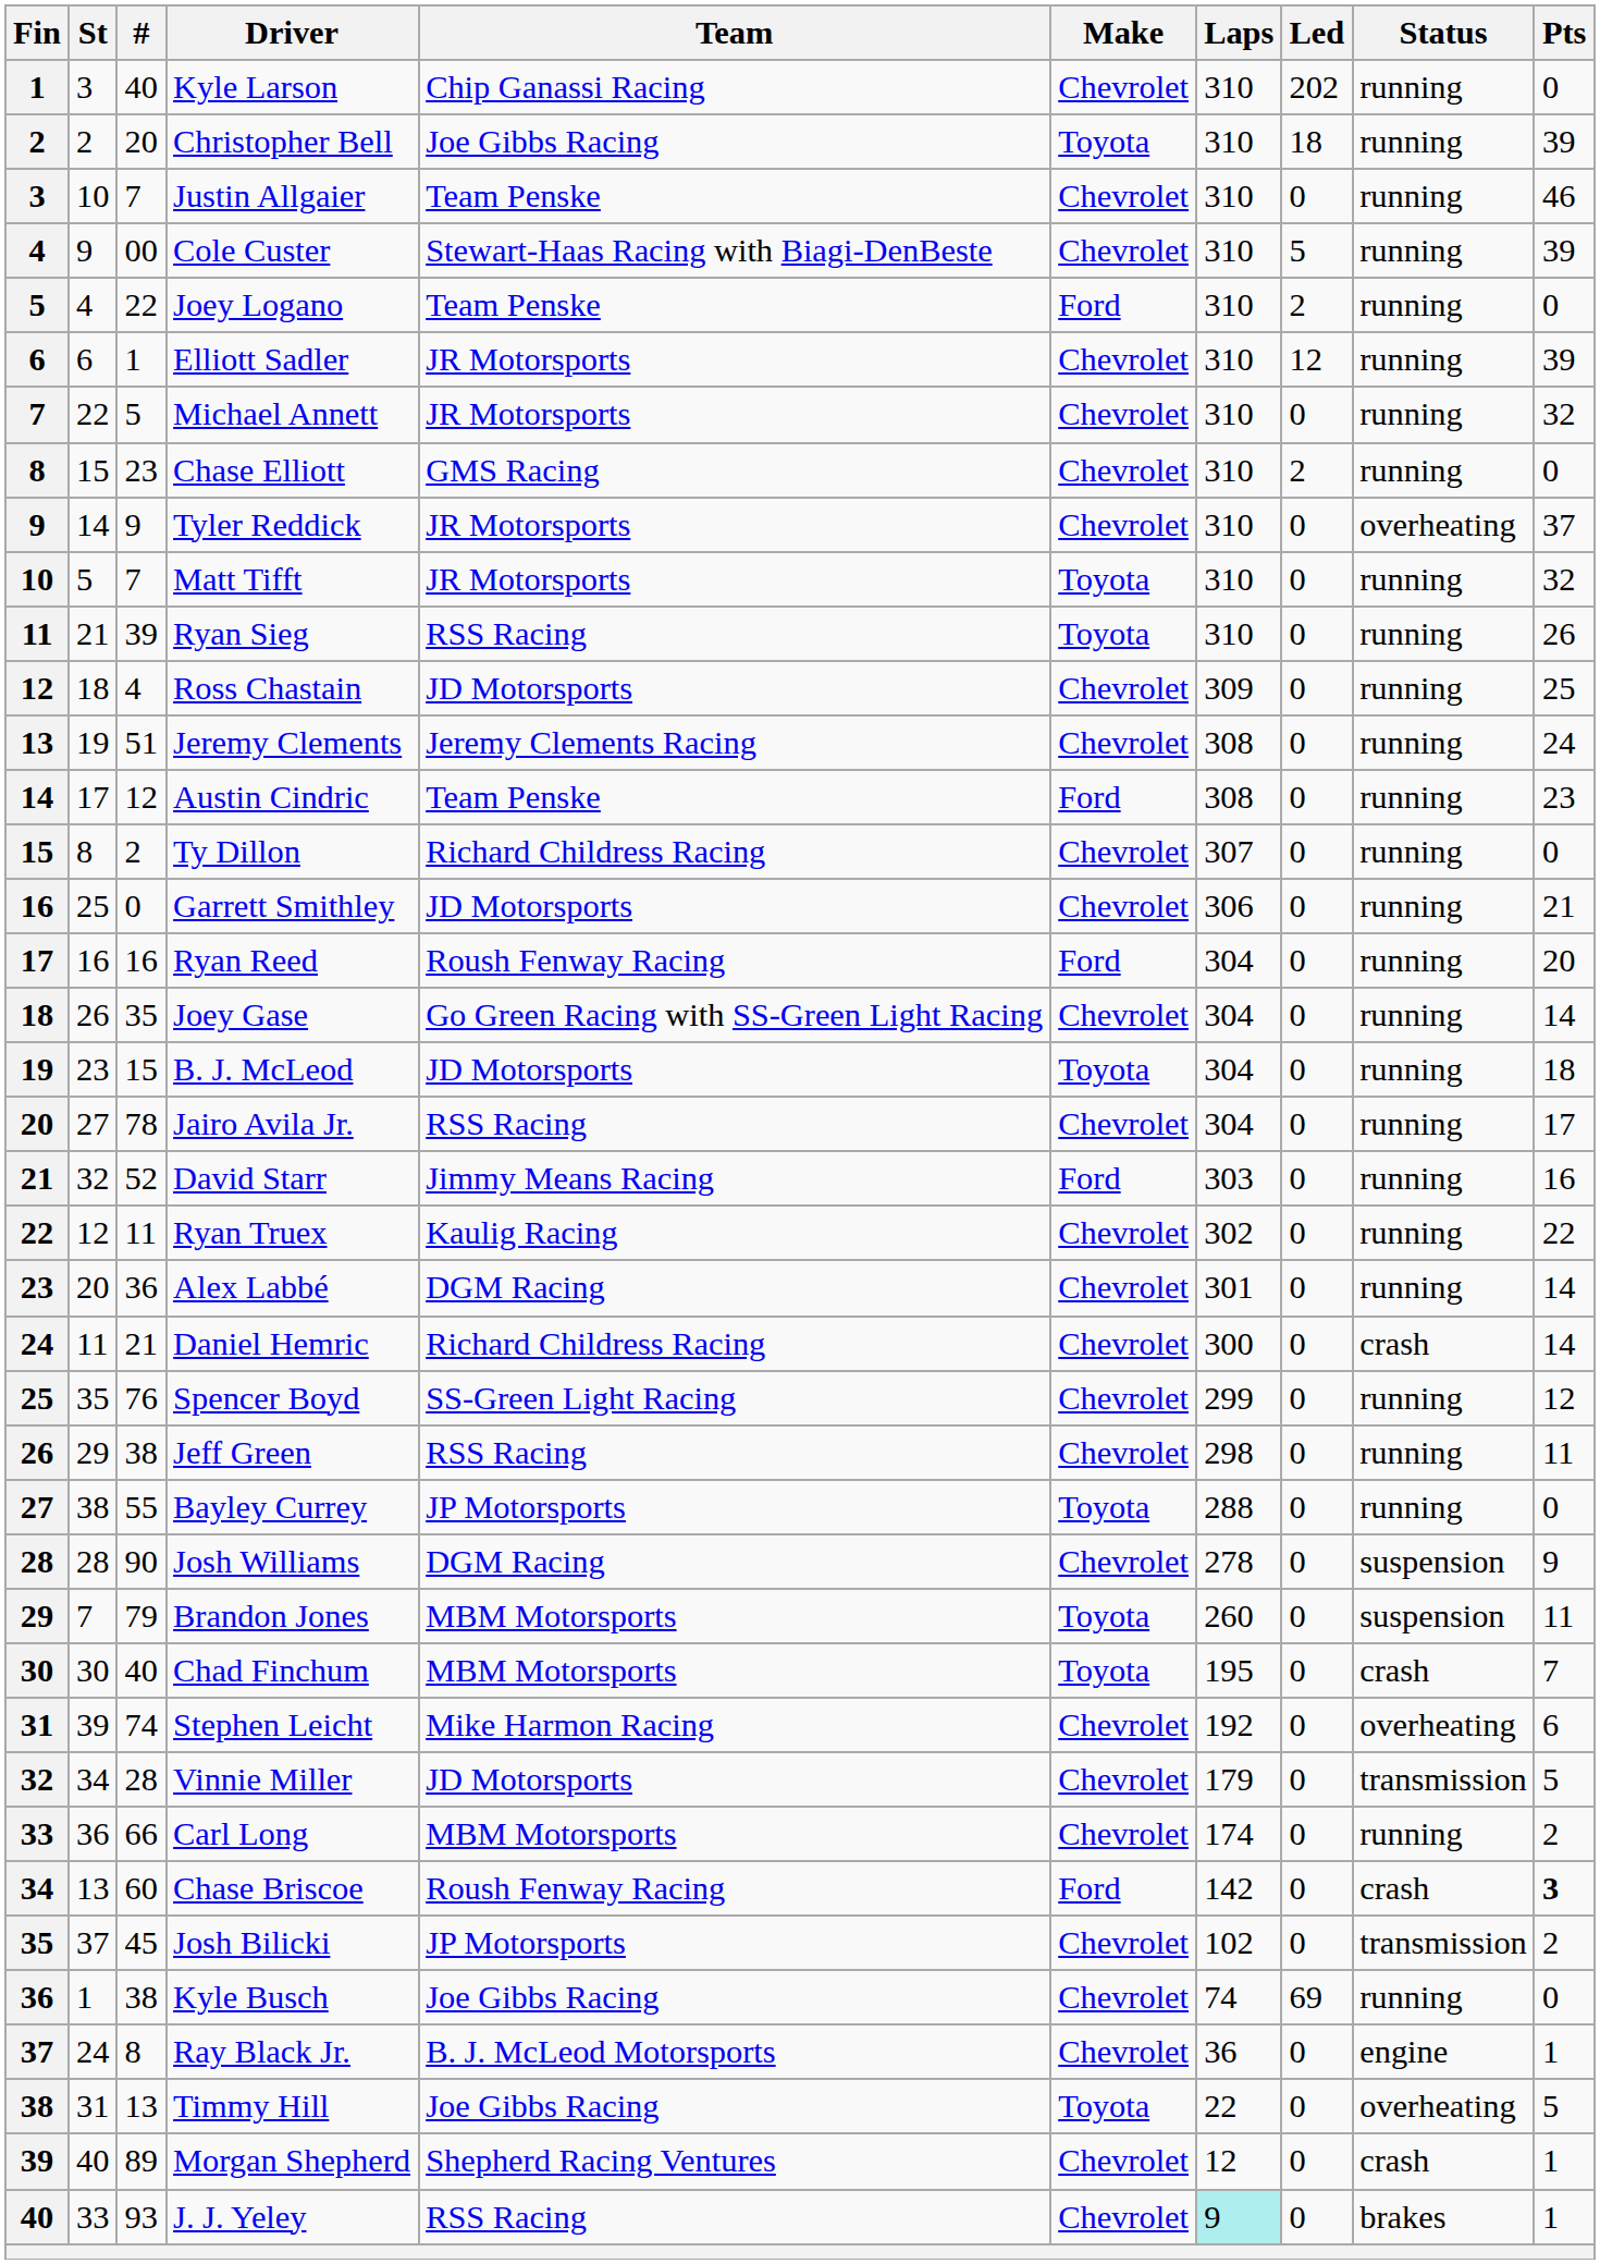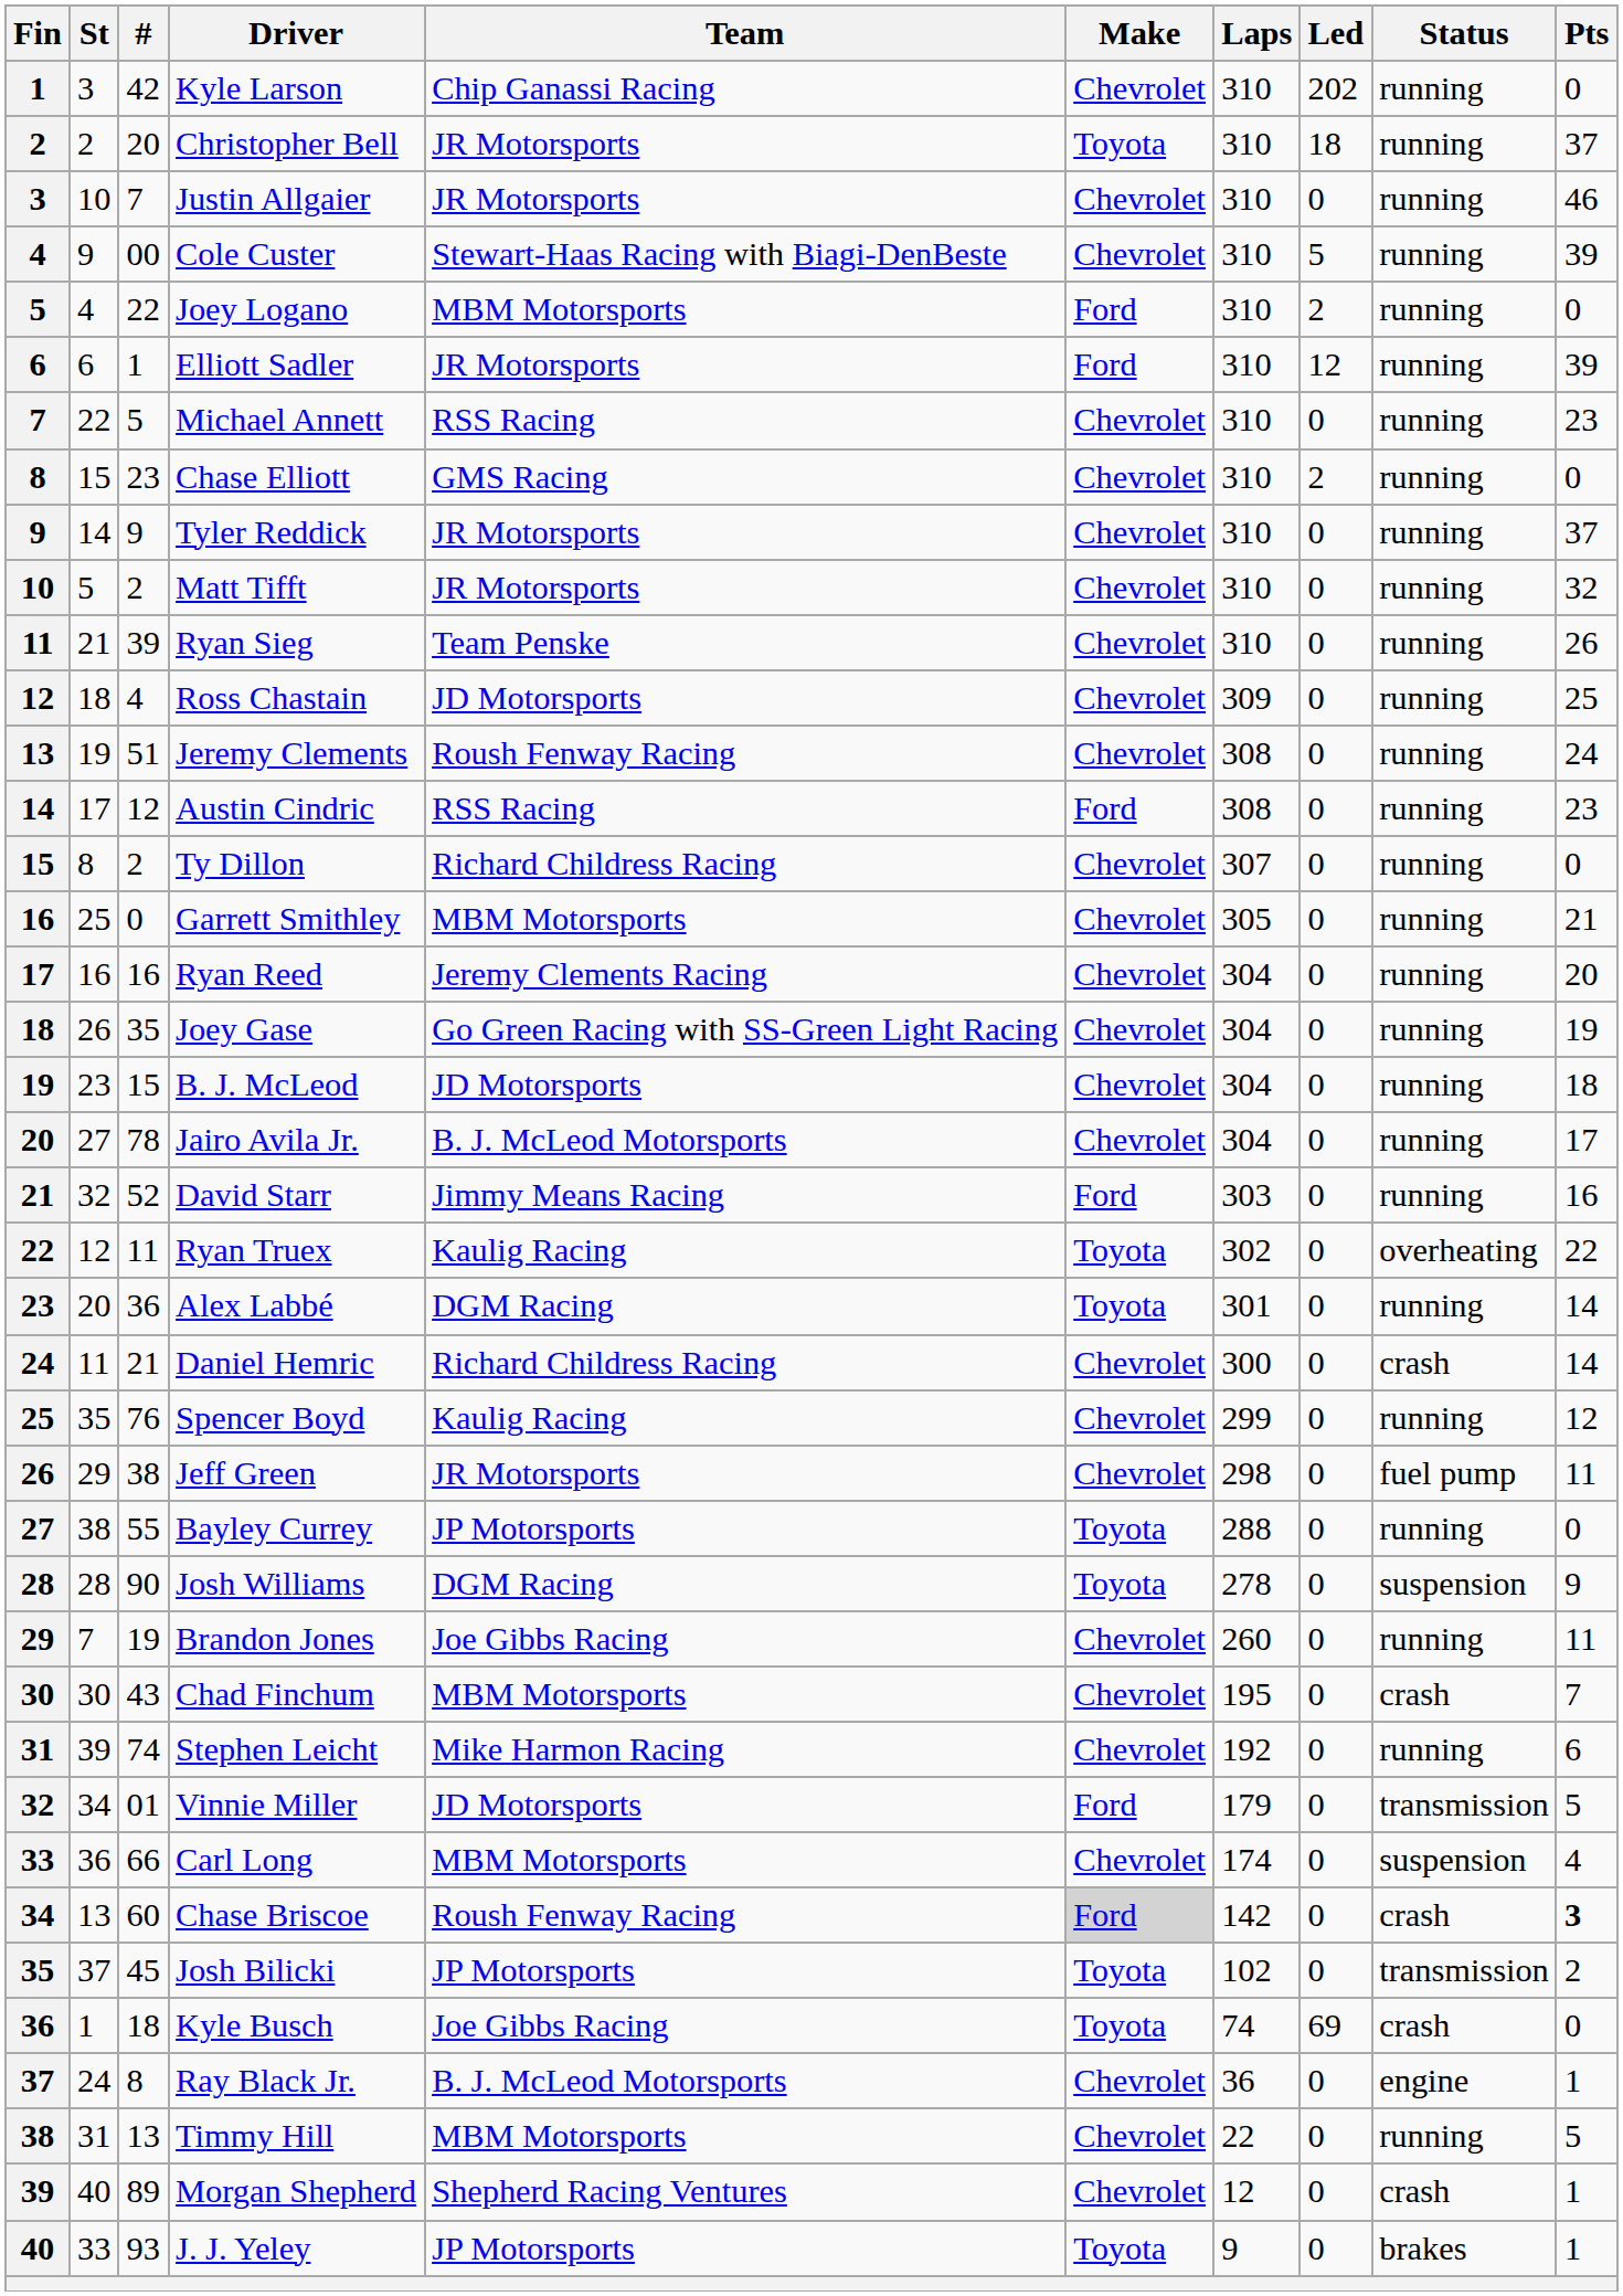 <table class="wikitable" style="font-size:95%">
 <tr>
 <th>Fin</th>
 <th>St</th>
 <th>#</th>
 <th>Driver</th>
 <th>Team</th>
 <th>Make</th>
 <th>Laps</th>
 <th>Led</th>
 <th>Status</th>
 <th>Pts</th>
 </tr>
 <tr>
 <th>1</th>
 <td>3</td>
-<td>40</td>
+<td>42</td>
 <td><a href='#'>Kyle Larson</a></td>
 <td><a href='#'>Chip Ganassi Racing</a></td>
 <td><a href='#'>Chevrolet</a></td>
 <td>310</td>
 <td>202</td>
 <td>running</td>
 <td>0</td>
 </tr>
 <tr>
 <th>2</th>
 <td>2</td>
 <td>20</td>
 <td><a href='#'>Christopher Bell</a></td>
-<td><a href='#'>Joe Gibbs Racing</a></td>
+<td><a href='#'>JR Motorsports</a></td>
 <td><a href='#'>Toyota</a></td>
 <td>310</td>
 <td>18</td>
 <td>running</td>
-<td>39</td>
+<td>37</td>
 </tr>
 <tr>
 <th>3</th>
 <td>10</td>
 <td>7</td>
 <td><a href='#'>Justin Allgaier</a></td>
-<td><a href='#'>Team Penske</a></td>
+<td><a href='#'>JR Motorsports</a></td>
 <td><a href='#'>Chevrolet</a></td>
 <td>310</td>
 <td>0</td>
 <td>running</td>
 <td>46</td>
 </tr>
 <tr>
 <th>4</th>
 <td>9</td>
 <td>00</td>
 <td><a href='#'>Cole Custer</a></td>
 <td><a href='#'>Stewart-Haas Racing</a> with <a href='#'>Biagi-DenBeste</a></td>
 <td><a href='#'>Chevrolet</a></td>
 <td>310</td>
 <td>5</td>
 <td>running</td>
 <td>39</td>
 </tr>
 <tr>
 <th>5</th>
 <td>4</td>
 <td>22</td>
 <td><a href='#'>Joey Logano</a></td>
-<td><a href='#'>Team Penske</a></td>
+<td><a href='#'>MBM Motorsports</a></td>
 <td><a href='#'>Ford</a></td>
 <td>310</td>
 <td>2</td>
 <td>running</td>
 <td>0</td>
 </tr>
 <tr>
 <th>6</th>
 <td>6</td>
 <td>1</td>
 <td><a href='#'>Elliott Sadler</a></td>
 <td><a href='#'>JR Motorsports</a></td>
-<td><a href='#'>Chevrolet</a></td>
+<td><a href='#'>Ford</a></td>
 <td>310</td>
 <td>12</td>
 <td>running</td>
 <td>39</td>
 </tr>
 <tr>
 <th>7</th>
 <td>22</td>
 <td>5</td>
 <td><a href='#'>Michael Annett</a></td>
-<td><a href='#'>JR Motorsports</a></td>
+<td><a href='#'>RSS Racing</a></td>
 <td><a href='#'>Chevrolet</a></td>
 <td>310</td>
 <td>0</td>
 <td>running</td>
-<td>32</td>
+<td>23</td>
 </tr>
 <tr>
 <th>8</th>
 <td>15</td>
 <td>23</td>
 <td><a href='#'>Chase Elliott</a></td>
 <td><a href='#'>GMS Racing</a></td>
 <td><a href='#'>Chevrolet</a></td>
 <td>310</td>
 <td>2</td>
 <td>running</td>
 <td>0</td>
 </tr>
 <tr>
 <th>9</th>
 <td>14</td>
 <td>9</td>
 <td><a href='#'>Tyler Reddick</a></td>
 <td><a href='#'>JR Motorsports</a></td>
 <td><a href='#'>Chevrolet</a></td>
 <td>310</td>
 <td>0</td>
-<td>overheating</td>
+<td>running</td>
 <td>37</td>
 </tr>
 <tr>
 <th>10</th>
 <td>5</td>
-<td>7</td>
+<td>2</td>
 <td><a href='#'>Matt Tifft</a></td>
 <td><a href='#'>JR Motorsports</a></td>
-<td><a href='#'>Toyota</a></td>
+<td><a href='#'>Chevrolet</a></td>
 <td>310</td>
 <td>0</td>
 <td>running</td>
 <td>32</td>
 </tr>
 <tr>
 <th>11</th>
 <td>21</td>
 <td>39</td>
 <td><a href='#'>Ryan Sieg</a></td>
-<td><a href='#'>RSS Racing</a></td>
-<td><a href='#'>Toyota</a></td>
+<td><a href='#'>Team Penske</a></td>
+<td><a href='#'>Chevrolet</a></td>
 <td>310</td>
 <td>0</td>
 <td>running</td>
 <td>26</td>
 </tr>
 <tr>
 <th>12</th>
 <td>18</td>
 <td>4</td>
 <td><a href='#'>Ross Chastain</a></td>
 <td><a href='#'>JD Motorsports</a></td>
 <td><a href='#'>Chevrolet</a></td>
 <td>309</td>
 <td>0</td>
 <td>running</td>
 <td>25</td>
 </tr>
 <tr>
 <th>13</th>
 <td>19</td>
 <td>51</td>
 <td><a href='#'>Jeremy Clements</a></td>
-<td><a href='#'>Jeremy Clements Racing</a></td>
+<td><a href='#'>Roush Fenway Racing</a></td>
 <td><a href='#'>Chevrolet</a></td>
 <td>308</td>
 <td>0</td>
 <td>running</td>
 <td>24</td>
 </tr>
 <tr>
 <th>14</th>
 <td>17</td>
 <td>12</td>
 <td><a href='#'>Austin Cindric</a></td>
-<td><a href='#'>Team Penske</a></td>
+<td><a href='#'>RSS Racing</a></td>
 <td><a href='#'>Ford</a></td>
 <td>308</td>
 <td>0</td>
 <td>running</td>
 <td>23</td>
 </tr>
 <tr>
 <th>15</th>
 <td>8</td>
 <td>2</td>
 <td><a href='#'>Ty Dillon</a></td>
 <td><a href='#'>Richard Childress Racing</a></td>
 <td><a href='#'>Chevrolet</a></td>
 <td>307</td>
 <td>0</td>
 <td>running</td>
 <td>0</td>
 </tr>
 <tr>
 <th>16</th>
 <td>25</td>
 <td>0</td>
 <td><a href='#'>Garrett Smithley</a></td>
-<td><a href='#'>JD Motorsports</a></td>
+<td><a href='#'>MBM Motorsports</a></td>
 <td><a href='#'>Chevrolet</a></td>
-<td>306</td>
+<td>305</td>
 <td>0</td>
 <td>running</td>
 <td>21</td>
 </tr>
 <tr>
 <th>17</th>
 <td>16</td>
 <td>16</td>
 <td><a href='#'>Ryan Reed</a></td>
-<td><a href='#'>Roush Fenway Racing</a></td>
-<td><a href='#'>Ford</a></td>
+<td><a href='#'>Jeremy Clements Racing</a></td>
+<td><a href='#'>Chevrolet</a></td>
 <td>304</td>
 <td>0</td>
 <td>running</td>
 <td>20</td>
 </tr>
 <tr>
 <th>18</th>
 <td>26</td>
 <td>35</td>
 <td><a href='#'>Joey Gase</a></td>
 <td><a href='#'>Go Green Racing</a> with <a href='#'>SS-Green Light Racing</a></td>
 <td><a href='#'>Chevrolet</a></td>
 <td>304</td>
 <td>0</td>
 <td>running</td>
-<td>14</td>
+<td>19</td>
 </tr>
 <tr>
 <th>19</th>
 <td>23</td>
 <td>15</td>
 <td><a href='#'>B. J. McLeod</a></td>
 <td><a href='#'>JD Motorsports</a></td>
-<td><a href='#'>Toyota</a></td>
+<td><a href='#'>Chevrolet</a></td>
 <td>304</td>
 <td>0</td>
 <td>running</td>
 <td>18</td>
 </tr>
 <tr>
 <th>20</th>
 <td>27</td>
 <td>78</td>
 <td><a href='#'>Jairo Avila Jr.</a></td>
-<td><a href='#'>RSS Racing</a></td>
+<td><a href='#'>B. J. McLeod Motorsports</a></td>
 <td><a href='#'>Chevrolet</a></td>
 <td>304</td>
 <td>0</td>
 <td>running</td>
 <td>17</td>
 </tr>
 <tr>
 <th>21</th>
 <td>32</td>
 <td>52</td>
 <td><a href='#'>David Starr</a></td>
 <td><a href='#'>Jimmy Means Racing</a></td>
 <td><a href='#'>Ford</a></td>
 <td>303</td>
 <td>0</td>
 <td>running</td>
 <td>16</td>
 </tr>
 <tr>
 <th>22</th>
 <td>12</td>
 <td>11</td>
 <td><a href='#'>Ryan Truex</a></td>
 <td><a href='#'>Kaulig Racing</a></td>
-<td><a href='#'>Chevrolet</a></td>
+<td><a href='#'>Toyota</a></td>
 <td>302</td>
 <td>0</td>
-<td>running</td>
+<td>overheating</td>
 <td>22</td>
 </tr>
 <tr>
 <th>23</th>
 <td>20</td>
 <td>36</td>
 <td><a href='#'>Alex Labbé</a></td>
 <td><a href='#'>DGM Racing</a></td>
-<td><a href='#'>Chevrolet</a></td>
+<td><a href='#'>Toyota</a></td>
 <td>301</td>
 <td>0</td>
 <td>running</td>
 <td>14</td>
 </tr>
 <tr>
 <th>24</th>
 <td>11</td>
 <td>21</td>
 <td><a href='#'>Daniel Hemric</a></td>
 <td><a href='#'>Richard Childress Racing</a></td>
 <td><a href='#'>Chevrolet</a></td>
 <td>300</td>
 <td>0</td>
 <td>crash</td>
 <td>14</td>
 </tr>
 <tr>
 <th>25</th>
 <td>35</td>
 <td>76</td>
 <td><a href='#'>Spencer Boyd</a></td>
-<td><a href='#'>SS-Green Light Racing</a></td>
+<td><a href='#'>Kaulig Racing</a></td>
 <td><a href='#'>Chevrolet</a></td>
 <td>299</td>
 <td>0</td>
 <td>running</td>
 <td>12</td>
 </tr>
 <tr>
 <th>26</th>
 <td>29</td>
 <td>38</td>
 <td><a href='#'>Jeff Green</a></td>
-<td><a href='#'>RSS Racing</a></td>
+<td><a href='#'>JR Motorsports</a></td>
 <td><a href='#'>Chevrolet</a></td>
 <td>298</td>
 <td>0</td>
-<td>running</td>
+<td>fuel pump</td>
 <td>11</td>
 </tr>
 <tr>
 <th>27</th>
 <td>38</td>
 <td>55</td>
 <td><a href='#'>Bayley Currey</a></td>
 <td><a href='#'>JP Motorsports</a></td>
 <td><a href='#'>Toyota</a></td>
 <td>288</td>
 <td>0</td>
 <td>running</td>
 <td>0</td>
 </tr>
 <tr>
 <th>28</th>
 <td>28</td>
 <td>90</td>
 <td><a href='#'>Josh Williams</a></td>
 <td><a href='#'>DGM Racing</a></td>
-<td><a href='#'>Chevrolet</a></td>
+<td><a href='#'>Toyota</a></td>
 <td>278</td>
 <td>0</td>
 <td>suspension</td>
 <td>9</td>
 </tr>
 <tr>
 <th>29</th>
 <td>7</td>
-<td>79</td>
+<td>19</td>
 <td><a href='#'>Brandon Jones</a></td>
-<td><a href='#'>MBM Motorsports</a></td>
-<td><a href='#'>Toyota</a></td>
+<td><a href='#'>Joe Gibbs Racing</a></td>
+<td><a href='#'>Chevrolet</a></td>
 <td>260</td>
 <td>0</td>
-<td>suspension</td>
+<td>running</td>
 <td>11</td>
 </tr>
 <tr>
 <th>30</th>
 <td>30</td>
-<td>40</td>
+<td>43</td>
 <td><a href='#'>Chad Finchum</a></td>
 <td><a href='#'>MBM Motorsports</a></td>
-<td><a href='#'>Toyota</a></td>
+<td><a href='#'>Chevrolet</a></td>
 <td>195</td>
 <td>0</td>
 <td>crash</td>
 <td>7</td>
 </tr>
 <tr>
 <th>31</th>
 <td>39</td>
 <td>74</td>
 <td><a href='#'>Stephen Leicht</a></td>
 <td><a href='#'>Mike Harmon Racing</a></td>
 <td><a href='#'>Chevrolet</a></td>
 <td>192</td>
 <td>0</td>
-<td>overheating</td>
+<td>running</td>
 <td>6</td>
 </tr>
 <tr>
 <th>32</th>
 <td>34</td>
-<td>28</td>
+<td>01</td>
 <td><a href='#'>Vinnie Miller</a></td>
 <td><a href='#'>JD Motorsports</a></td>
-<td><a href='#'>Chevrolet</a></td>
+<td><a href='#'>Ford</a></td>
 <td>179</td>
 <td>0</td>
 <td>transmission</td>
 <td>5</td>
 </tr>
 <tr>
 <th>33</th>
 <td>36</td>
 <td>66</td>
 <td><a href='#'>Carl Long</a></td>
 <td><a href='#'>MBM Motorsports</a></td>
 <td><a href='#'>Chevrolet</a></td>
 <td>174</td>
 <td>0</td>
-<td>running</td>
-<td>2</td>
+<td>suspension</td>
+<td>4</td>
 </tr>
 <tr>
 <th>34</th>
 <td>13</td>
 <td>60</td>
 <td><a href='#'>Chase Briscoe</a></td>
 <td><a href='#'>Roush Fenway Racing</a></td>
-<td><a href='#'>Ford</a></td>
+<td style="background: lightgrey;"><a href='#'>Ford</a></td>
 <td>142</td>
 <td>0</td>
 <td>crash</td>
 <td><strong>3</strong></td>
 </tr>
 <tr>
 <th>35</th>
 <td>37</td>
 <td>45</td>
 <td><a href='#'>Josh Bilicki</a></td>
 <td><a href='#'>JP Motorsports</a></td>
-<td><a href='#'>Chevrolet</a></td>
+<td><a href='#'>Toyota</a></td>
 <td>102</td>
 <td>0</td>
 <td>transmission</td>
 <td>2</td>
 </tr>
 <tr>
 <th>36</th>
 <td>1</td>
-<td>38</td>
+<td>18</td>
 <td><a href='#'>Kyle Busch</a></td>
 <td><a href='#'>Joe Gibbs Racing</a></td>
-<td><a href='#'>Chevrolet</a></td>
+<td><a href='#'>Toyota</a></td>
 <td>74</td>
 <td>69</td>
-<td>running</td>
+<td>crash</td>
 <td>0</td>
 </tr>
 <tr>
 <th>37</th>
 <td>24</td>
 <td>8</td>
 <td><a href='#'>Ray Black Jr.</a></td>
 <td><a href='#'>B. J. McLeod Motorsports</a></td>
 <td><a href='#'>Chevrolet</a></td>
 <td>36</td>
 <td>0</td>
 <td>engine</td>
 <td>1</td>
 </tr>
 <tr>
 <th>38</th>
 <td>31</td>
 <td>13</td>
 <td><a href='#'>Timmy Hill</a></td>
-<td><a href='#'>Joe Gibbs Racing</a></td>
-<td><a href='#'>Toyota</a></td>
+<td><a href='#'>MBM Motorsports</a></td>
+<td><a href='#'>Chevrolet</a></td>
 <td>22</td>
 <td>0</td>
-<td>overheating</td>
+<td>running</td>
 <td>5</td>
 </tr>
 <tr>
 <th>39</th>
 <td>40</td>
 <td>89</td>
 <td><a href='#'>Morgan Shepherd</a></td>
 <td><a href='#'>Shepherd Racing Ventures</a></td>
 <td><a href='#'>Chevrolet</a></td>
 <td>12</td>
 <td>0</td>
 <td>crash</td>
 <td>1</td>
 </tr>
 <tr>
 <th>40</th>
 <td>33</td>
 <td>93</td>
 <td><a href='#'>J. J. Yeley</a></td>
-<td><a href='#'>RSS Racing</a></td>
-<td><a href='#'>Chevrolet</a></td>
-<td style="background: paleturquoise;">9</td>
+<td><a href='#'>JP Motorsports</a></td>
+<td><a href='#'>Toyota</a></td>
+<td>9</td>
 <td>0</td>
 <td>brakes</td>
 <td>1</td>
 </tr>
 <tr>
 <th colspan="10"></th>
 </tr>
 </table>
